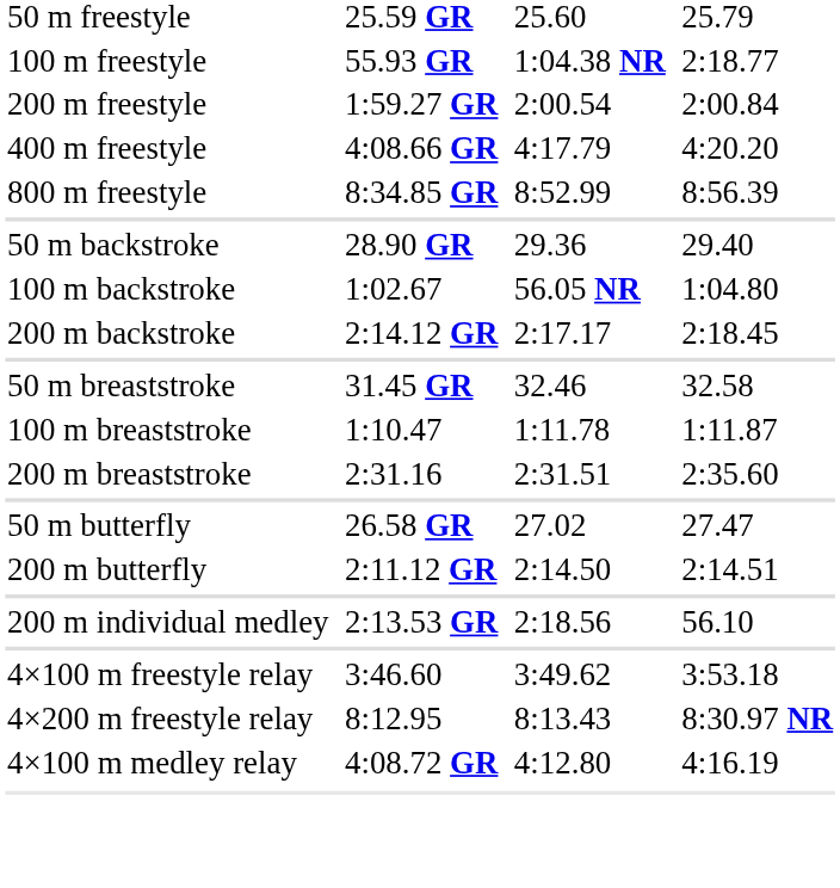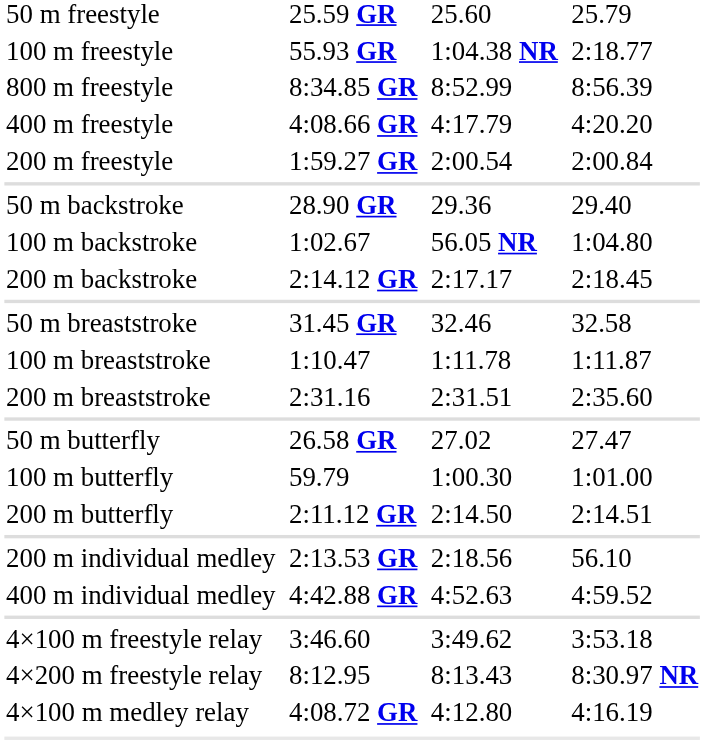 <table>
 <tr>
 <td>50 m freestyle<br></td>
 <td></td>
 <td>25.59 <strong><a href='#'>GR</a></strong></td>
 <td></td>
 <td>25.60</td>
 <td></td>
 <td>25.79</td>
 </tr>
 <tr>
 <td>100 m freestyle<br></td>
 <td></td>
 <td>55.93 <strong><a href='#'>GR</a></strong></td>
 <td></td>
 <td>1:04.38 <strong><a href='#'>NR</a></strong></td>
 <td></td>
 <td>2:18.77</td>
 </tr>
 <tr>
-<td>200 m freestyle<br></td>
+<td>800 m freestyle<br></td>
 <td></td>
-<td>1:59.27 <strong><a href='#'>GR</a></strong></td>
+<td>8:34.85 <strong><a href='#'>GR</a></strong></td>
 <td></td>
-<td>2:00.54</td>
+<td>8:52.99</td>
 <td></td>
-<td>2:00.84</td>
+<td>8:56.39</td>
 </tr>
 <tr>
 <td>400 m freestyle<br></td>
 <td></td>
 <td>4:08.66 <strong><a href='#'>GR</a></strong></td>
 <td></td>
 <td>4:17.79</td>
 <td></td>
 <td>4:20.20</td>
 </tr>
 <tr>
-<td>800 m freestyle<br></td>
+<td>200 m freestyle<br></td>
 <td></td>
-<td>8:34.85 <strong><a href='#'>GR</a></strong></td>
+<td>1:59.27 <strong><a href='#'>GR</a></strong></td>
 <td></td>
-<td>8:52.99</td>
+<td>2:00.54</td>
 <td></td>
-<td>8:56.39</td>
+<td>2:00.84</td>
 </tr>
 <tr>
 <td colspan="7" style="background:#dddddd;"></td>
 </tr>
 <tr>
 <td>50 m backstroke<br></td>
 <td></td>
 <td>28.90 <strong><a href='#'>GR</a></strong></td>
 <td></td>
 <td>29.36</td>
 <td></td>
 <td>29.40</td>
 </tr>
 <tr>
 <td>100 m backstroke<br></td>
 <td></td>
 <td>1:02.67</td>
 <td></td>
 <td>56.05 <strong><a href='#'>NR</a></strong></td>
 <td></td>
 <td>1:04.80</td>
 </tr>
 <tr>
 <td>200 m backstroke<br></td>
 <td></td>
 <td>2:14.12 <strong><a href='#'>GR</a></strong></td>
 <td></td>
 <td>2:17.17</td>
 <td></td>
 <td>2:18.45</td>
 </tr>
 <tr>
 <td colspan="7" style="background:#dddddd;"></td>
 </tr>
 <tr>
 <td>50 m breaststroke<br></td>
 <td></td>
 <td>31.45 <strong><a href='#'>GR</a></strong></td>
 <td></td>
 <td>32.46</td>
 <td></td>
 <td>32.58</td>
 </tr>
 <tr>
 <td>100 m breaststroke<br></td>
 <td></td>
 <td>1:10.47</td>
 <td></td>
 <td>1:11.78</td>
 <td></td>
 <td>1:11.87</td>
 </tr>
 <tr>
 <td>200 m breaststroke<br></td>
 <td></td>
 <td>2:31.16</td>
 <td></td>
 <td>2:31.51</td>
 <td></td>
 <td>2:35.60</td>
 </tr>
 <tr>
 <td colspan="7" style="background:#dddddd;"></td>
 </tr>
 <tr>
 <td>50 m butterfly<br></td>
 <td></td>
 <td>26.58 <strong><a href='#'>GR</a></strong></td>
 <td></td>
 <td>27.02</td>
 <td></td>
 <td>27.47</td>
 </tr>
 <tr>
+<td>100 m butterfly<br></td>
+<td></td>
+<td>59.79</td>
+<td></td>
+<td>1:00.30</td>
+<td></td>
+<td>1:01.00</td>
+</tr>
+<tr>
 <td>200 m butterfly<br></td>
 <td></td>
 <td>2:11.12 <strong><a href='#'>GR</a></strong></td>
 <td></td>
 <td>2:14.50</td>
 <td></td>
 <td>2:14.51</td>
 </tr>
 <tr>
 <td colspan="7" style="background:#dddddd;"></td>
 </tr>
 <tr>
 <td>200 m individual medley<br></td>
 <td></td>
 <td>2:13.53 <strong><a href='#'>GR</a></strong></td>
 <td></td>
 <td>2:18.56</td>
 <td></td>
 <td>56.10</td>
+</tr>
+<tr>
+<td>400 m individual medley<br></td>
+<td></td>
+<td>4:42.88 <strong><a href='#'>GR</a></strong></td>
+<td></td>
+<td>4:52.63</td>
+<td></td>
+<td>4:59.52</td>
 </tr>
 <tr>
 <td colspan="7" style="background:#dddddd;"></td>
 </tr>
 <tr>
 <td>4×100 m freestyle relay<br></td>
 <td valign=top> </td>
 <td>3:46.60</td>
 <td> </td>
 <td>3:49.62</td>
 <td> </td>
 <td>3:53.18</td>
 </tr>
 <tr>
 <td>4×200 m freestyle relay<br></td>
 <td valign=top> </td>
 <td>8:12.95</td>
 <td>  </td>
 <td>8:13.43</td>
 <td valign=top>  </td>
 <td>8:30.97 <strong><a href='#'>NR</a></strong></td>
 </tr>
 <tr>
 <td>4×100 m medley relay<br></td>
 <td valign=top> </td>
 <td>4:08.72 <strong><a href='#'>GR</a></strong></td>
 <td> </td>
 <td>4:12.80</td>
 <td valign=top> </td>
 <td>4:16.19</td>
 </tr>
 <tr>
 </tr>
 <tr bgcolor= e8e8e8>
 <td colspan=7></td>
 </tr>
 </table>
